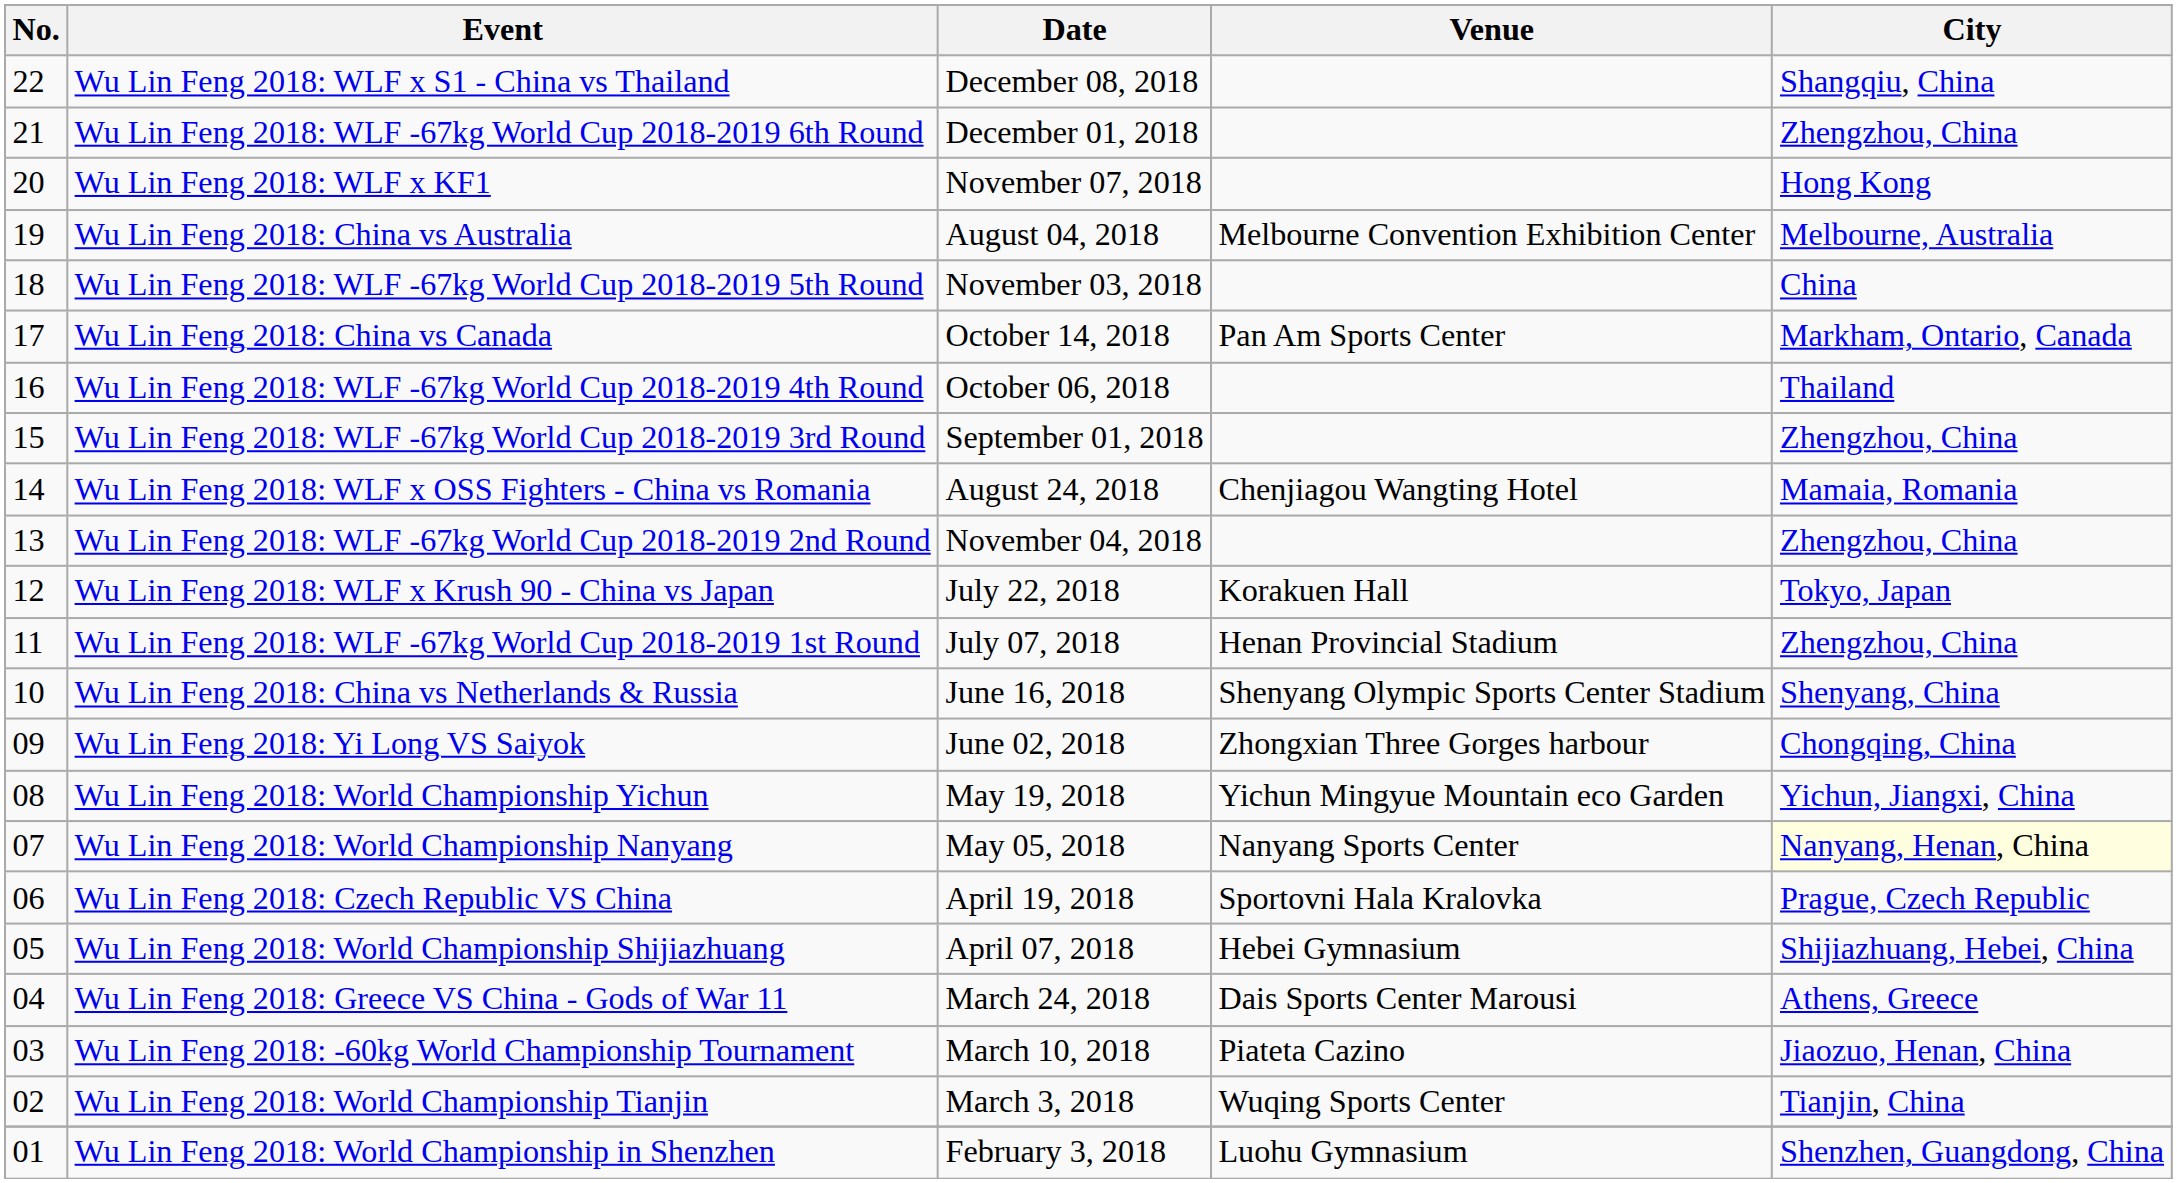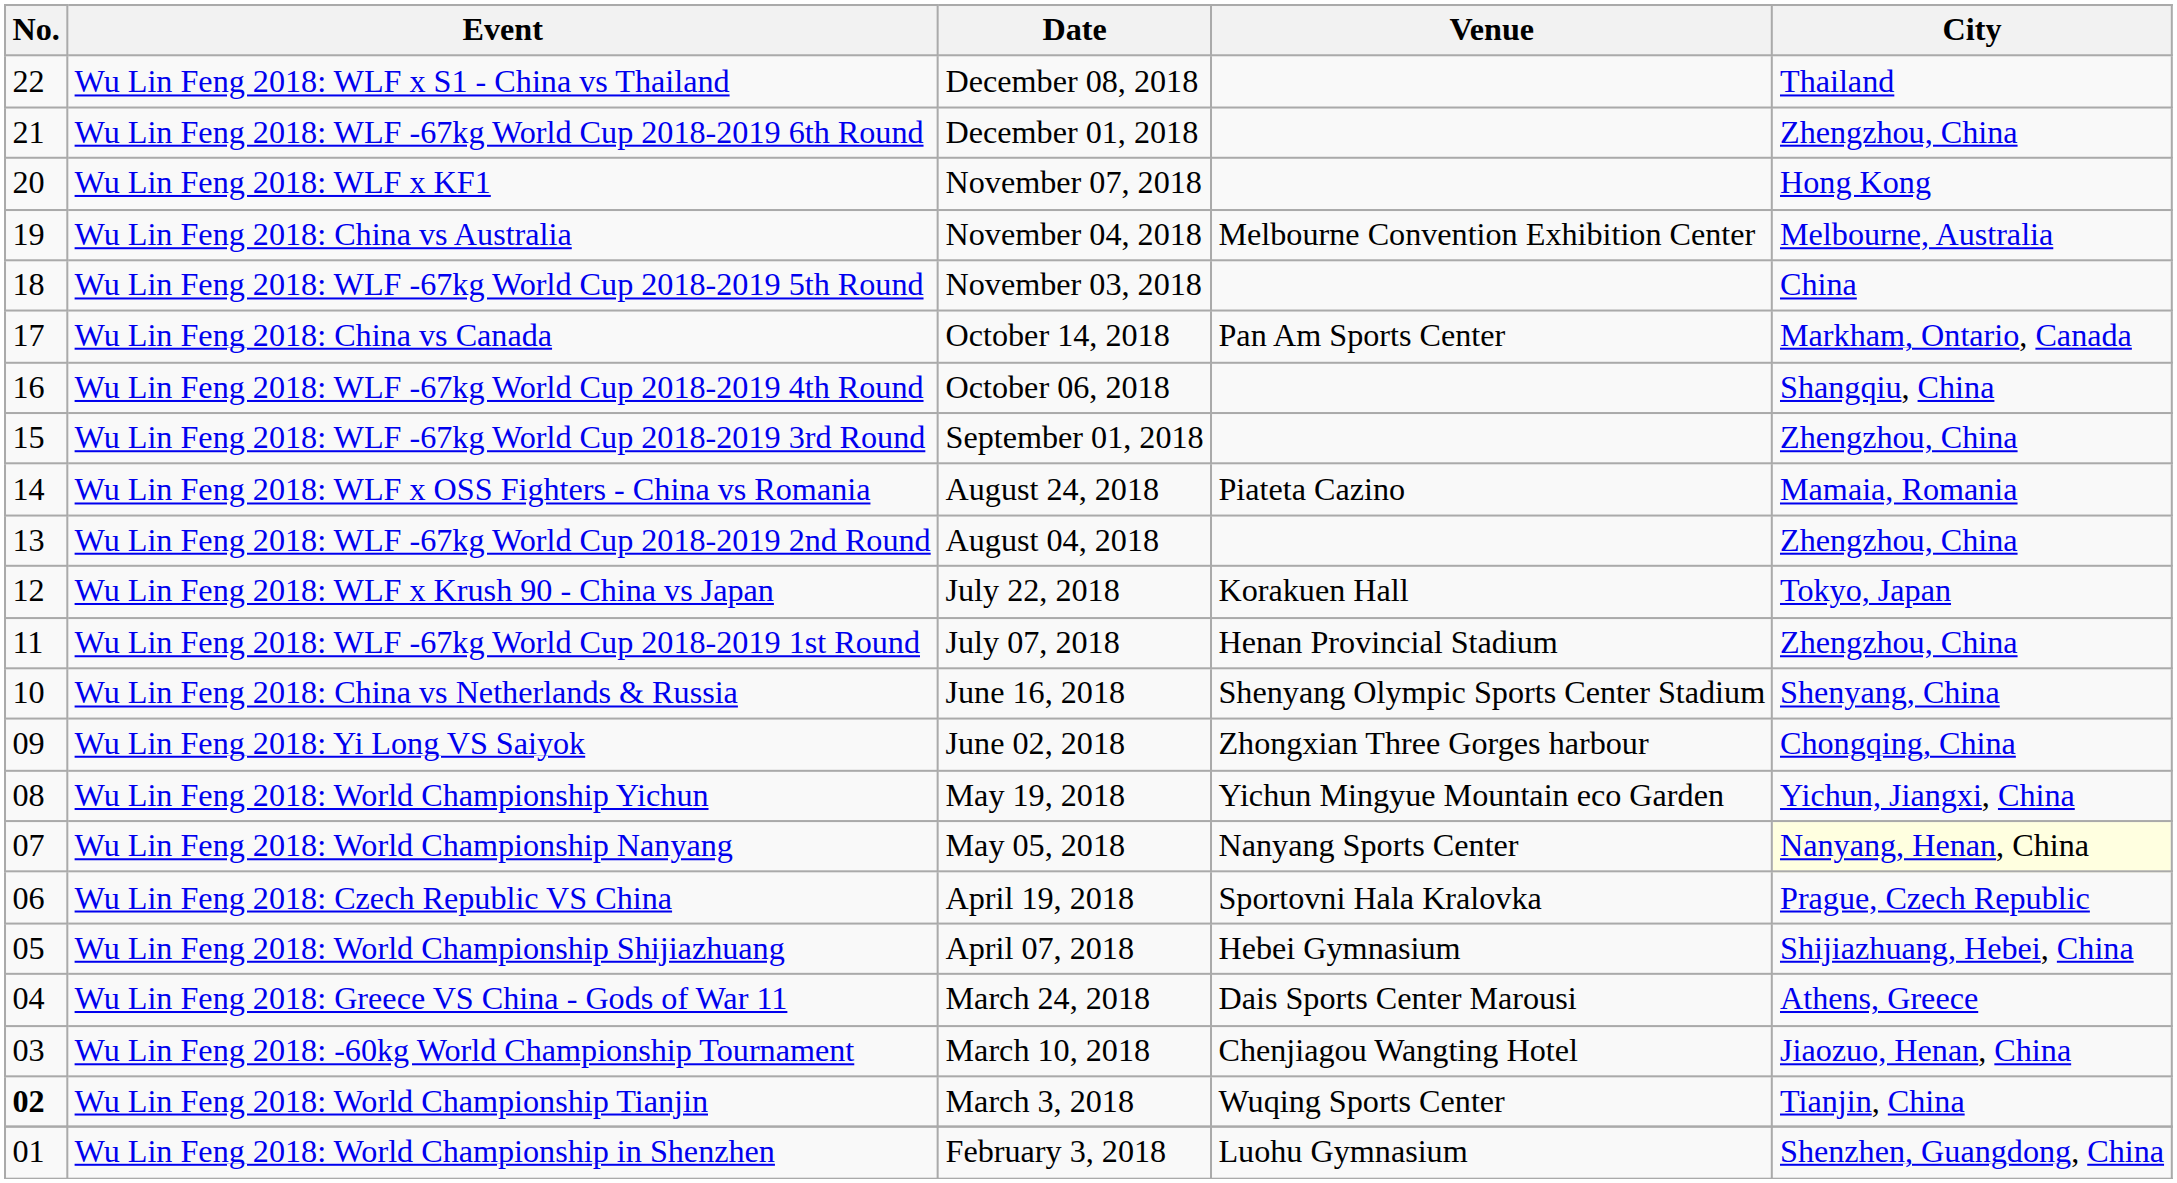 <table class="wikitable sortable">
 <tr>
 <th>No.</th>
 <th>Event</th>
 <th>Date</th>
 <th>Venue</th>
 <th>City</th>
 </tr>
 <tr>
 <td>22</td>
 <td><a href='#'>Wu Lin Feng 2018: WLF x S1 - China vs Thailand</a></td>
 <td>December 08, 2018</td>
 <td></td>
-<td> <a href='#'>Shangqiu</a>, <a href='#'>China</a></td>
+<td>  <a href='#'>Thailand</a></td>
 </tr>
 <tr>
 <td>21</td>
 <td><a href='#'>Wu Lin Feng 2018: WLF -67kg World Cup 2018-2019 6th Round</a></td>
 <td>December 01, 2018</td>
 <td></td>
 <td>  <a href='#'>Zhengzhou, China</a></td>
 </tr>
 <tr>
 <td>20</td>
 <td><a href='#'>Wu Lin Feng 2018: WLF x KF1</a></td>
 <td>November 07, 2018</td>
 <td></td>
 <td>  <a href='#'>Hong Kong</a></td>
 </tr>
 <tr>
 <td>19</td>
 <td><a href='#'>Wu Lin Feng 2018: China vs Australia</a></td>
-<td>August 04, 2018</td>
+<td>November 04, 2018</td>
 <td>Melbourne Convention Exhibition Center</td>
 <td>  <a href='#'>Melbourne, Australia</a></td>
 </tr>
 <tr>
 <td>18</td>
 <td><a href='#'>Wu Lin Feng 2018: WLF -67kg World Cup 2018-2019 5th Round</a></td>
 <td>November 03, 2018</td>
 <td></td>
 <td>  <a href='#'>China</a></td>
 </tr>
 <tr>
 <td>17</td>
 <td><a href='#'>Wu Lin Feng 2018: China vs Canada</a></td>
 <td>October 14, 2018</td>
 <td>Pan Am Sports Center</td>
 <td> <a href='#'>Markham, Ontario</a>, <a href='#'>Canada</a></td>
 </tr>
 <tr>
 <td>16</td>
 <td><a href='#'>Wu Lin Feng 2018: WLF -67kg World Cup 2018-2019 4th Round</a></td>
 <td>October 06, 2018</td>
 <td></td>
-<td>  <a href='#'>Thailand</a></td>
+<td> <a href='#'>Shangqiu</a>, <a href='#'>China</a></td>
 </tr>
 <tr>
 <td>15</td>
 <td><a href='#'>Wu Lin Feng 2018: WLF -67kg World Cup 2018-2019 3rd Round</a></td>
 <td>September 01, 2018</td>
 <td></td>
 <td> <a href='#'>Zhengzhou, China</a></td>
 </tr>
 <tr>
 <td>14</td>
 <td><a href='#'>Wu Lin Feng 2018: WLF x OSS Fighters - China vs Romania</a></td>
 <td>August 24, 2018</td>
-<td>Chenjiagou Wangting Hotel</td>
+<td>Piateta Cazino</td>
 <td> <a href='#'>Mamaia, Romania</a></td>
 </tr>
 <tr>
 <td>13</td>
 <td><a href='#'>Wu Lin Feng 2018: WLF -67kg World Cup 2018-2019 2nd Round</a></td>
-<td>November 04, 2018</td>
+<td>August 04, 2018</td>
 <td></td>
 <td> <a href='#'>Zhengzhou, China</a></td>
 </tr>
 <tr>
 <td>12</td>
 <td><a href='#'>Wu Lin Feng 2018: WLF x Krush 90 - China vs Japan</a></td>
 <td>July 22, 2018</td>
 <td>Korakuen Hall</td>
 <td> <a href='#'>Tokyo, Japan</a></td>
 </tr>
 <tr>
 <td>11</td>
 <td><a href='#'>Wu Lin Feng 2018: WLF -67kg World Cup 2018-2019 1st Round</a></td>
 <td>July 07, 2018</td>
 <td>Henan Provincial Stadium</td>
 <td> <a href='#'>Zhengzhou, China</a></td>
 </tr>
 <tr>
 <td>10</td>
 <td><a href='#'>Wu Lin Feng 2018: China vs Netherlands & Russia</a></td>
 <td>June 16, 2018</td>
 <td>Shenyang Olympic Sports Center Stadium</td>
 <td> <a href='#'>Shenyang, China</a></td>
 </tr>
 <tr>
 <td>09</td>
 <td><a href='#'>Wu Lin Feng 2018: Yi Long VS Saiyok</a></td>
 <td>June 02, 2018</td>
 <td>Zhongxian Three Gorges harbour</td>
 <td> <a href='#'>Chongqing, China</a></td>
 </tr>
 <tr>
 <td>08</td>
 <td><a href='#'>Wu Lin Feng 2018: World Championship Yichun</a></td>
 <td>May 19, 2018</td>
 <td>Yichun Mingyue Mountain eco Garden</td>
 <td> <a href='#'>Yichun, Jiangxi</a>, <a href='#'>China</a></td>
 </tr>
 <tr>
 <td>07</td>
 <td><a href='#'>Wu Lin Feng 2018: World Championship Nanyang</a></td>
 <td>May 05, 2018</td>
 <td>Nanyang Sports Center</td>
 <td style="background: lightyellow;"> <a href='#'>Nanyang, Henan</a>, China</td>
 </tr>
 <tr>
 <td>06</td>
 <td><a href='#'>Wu Lin Feng 2018: Czech Republic VS China</a></td>
 <td>April 19, 2018</td>
 <td>Sportovni Hala Kralovka</td>
 <td> <a href='#'>Prague, Czech Republic</a></td>
 </tr>
 <tr>
 <td>05</td>
 <td><a href='#'>Wu Lin Feng 2018: World Championship Shijiazhuang</a></td>
 <td>April 07, 2018</td>
 <td>Hebei Gymnasium</td>
 <td> <a href='#'>Shijiazhuang, Hebei</a>, <a href='#'>China</a></td>
 </tr>
 <tr>
 <td>04</td>
 <td><a href='#'>Wu Lin Feng 2018: Greece VS China - Gods of War 11</a></td>
 <td>March 24, 2018</td>
 <td>Dais Sports Center Marousi</td>
 <td> <a href='#'>Athens, Greece</a></td>
 </tr>
 <tr>
 <td>03</td>
 <td><a href='#'>Wu Lin Feng 2018: -60kg World Championship Tournament</a></td>
 <td>March 10, 2018</td>
-<td>Piateta Cazino</td>
+<td>Chenjiagou Wangting Hotel</td>
 <td> <a href='#'>Jiaozuo, Henan</a>, <a href='#'>China</a></td>
 </tr>
 <tr>
-<td>02</td>
+<td><strong>02</strong></td>
 <td><a href='#'>Wu Lin Feng 2018: World Championship Tianjin</a></td>
 <td>March 3, 2018</td>
 <td>Wuqing Sports Center</td>
 <td> <a href='#'>Tianjin</a>, <a href='#'>China</a></td>
 </tr>
 <tr>
 </tr>
 <tr>
 <td>01</td>
 <td><a href='#'>Wu Lin Feng 2018: World Championship in Shenzhen</a></td>
 <td>February 3, 2018</td>
 <td>Luohu Gymnasium</td>
 <td> <a href='#'>Shenzhen, Guangdong</a>, <a href='#'>China</a></td>
 </tr>
 <tr>
 </tr>
 </table>
